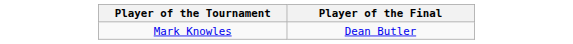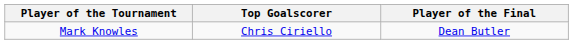 <table class=wikitable style="margin:auto; text-align:center">
 <tr>
 <th style= "width:220px">Player of the Tournament</th>
+<th style= "width:220px">Top Goalscorer</th>
 <th style= "width:220px">Player of the Final</th>
 </tr>
 <tr>
 <td> <a href='#'>Mark Knowles</a></td>
+<td> <a href='#'>Chris Ciriello</a></td>
 <td> <a href='#'>Dean Butler</a></td>
 </tr>
 </table>
